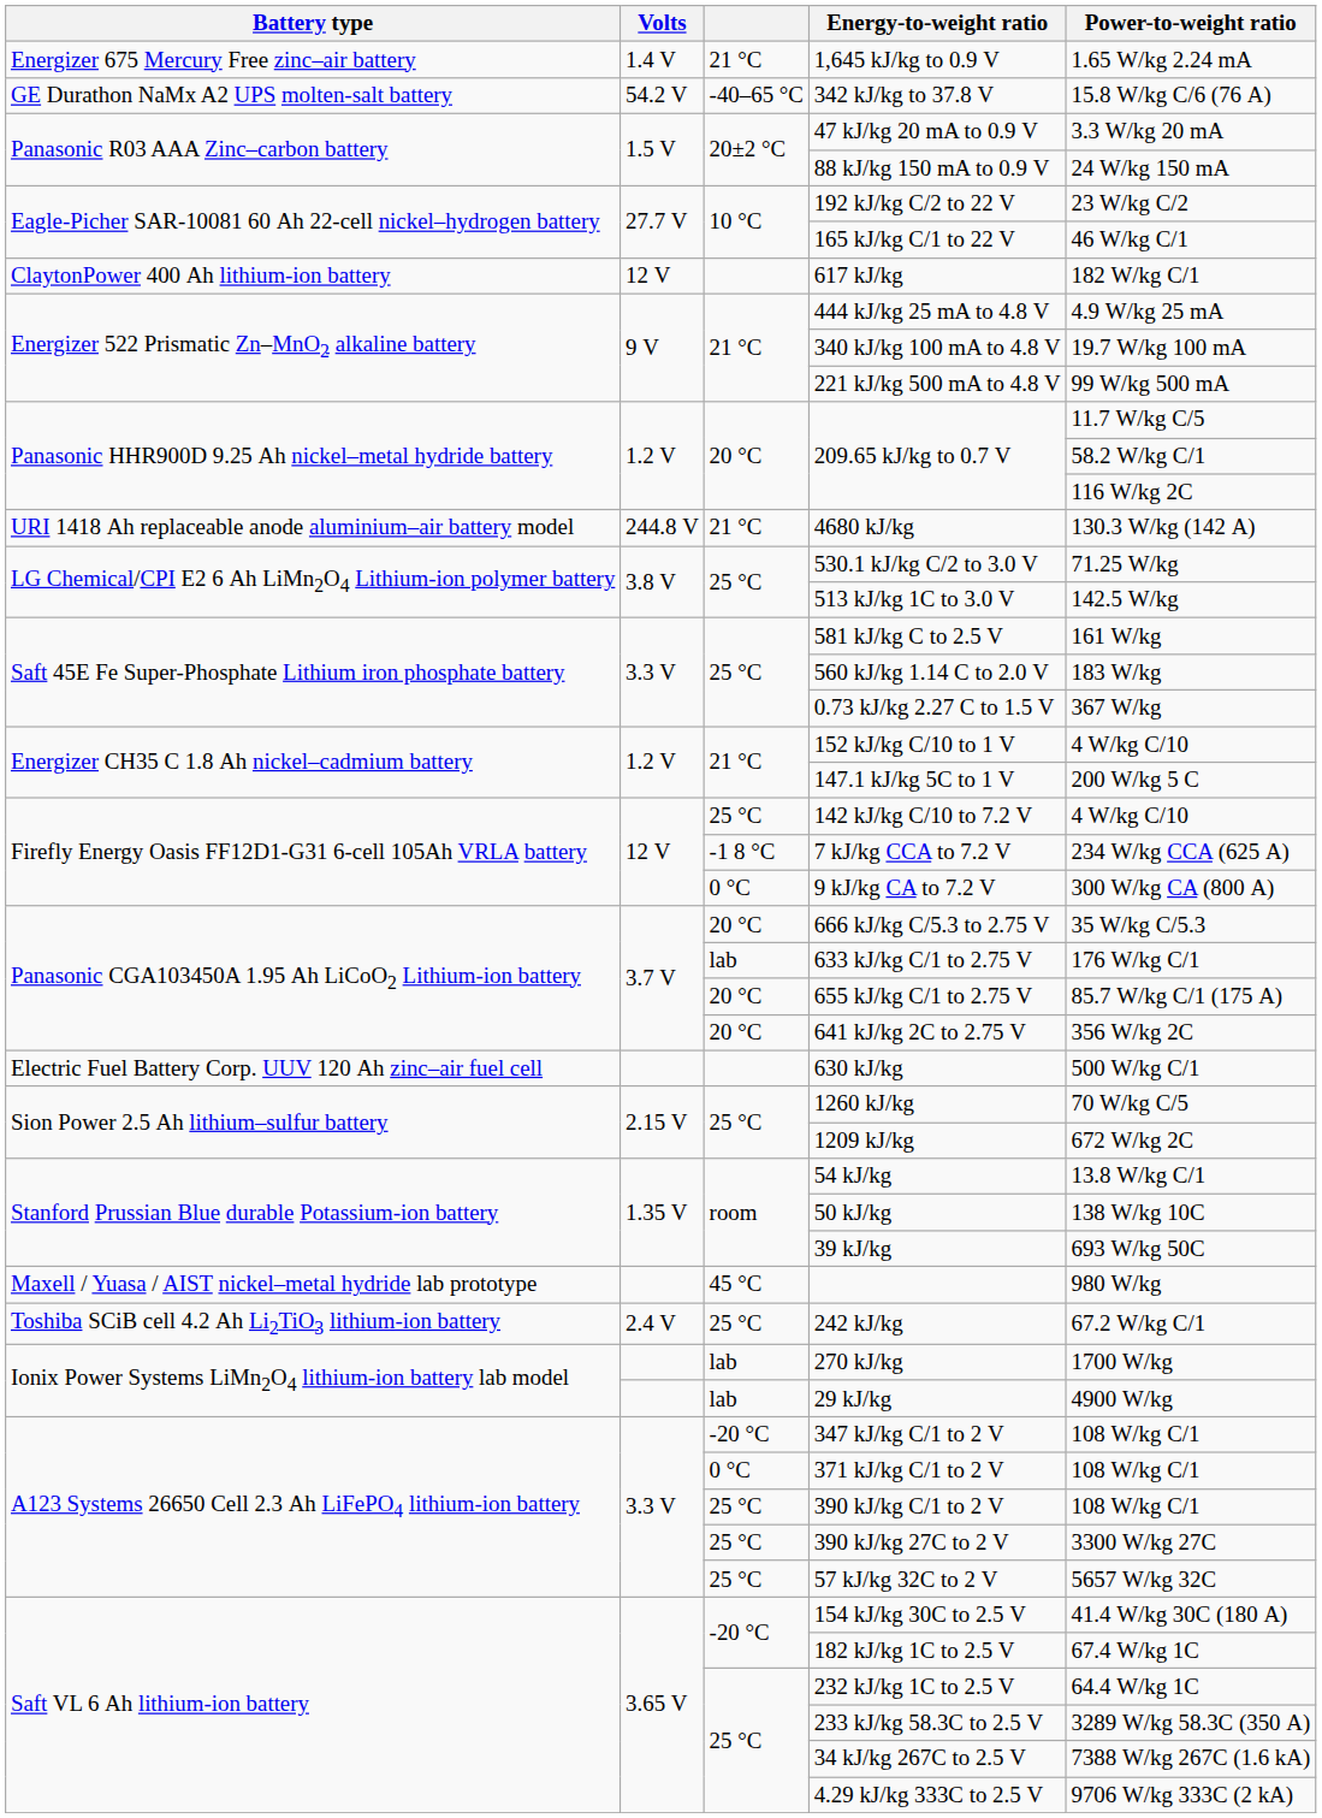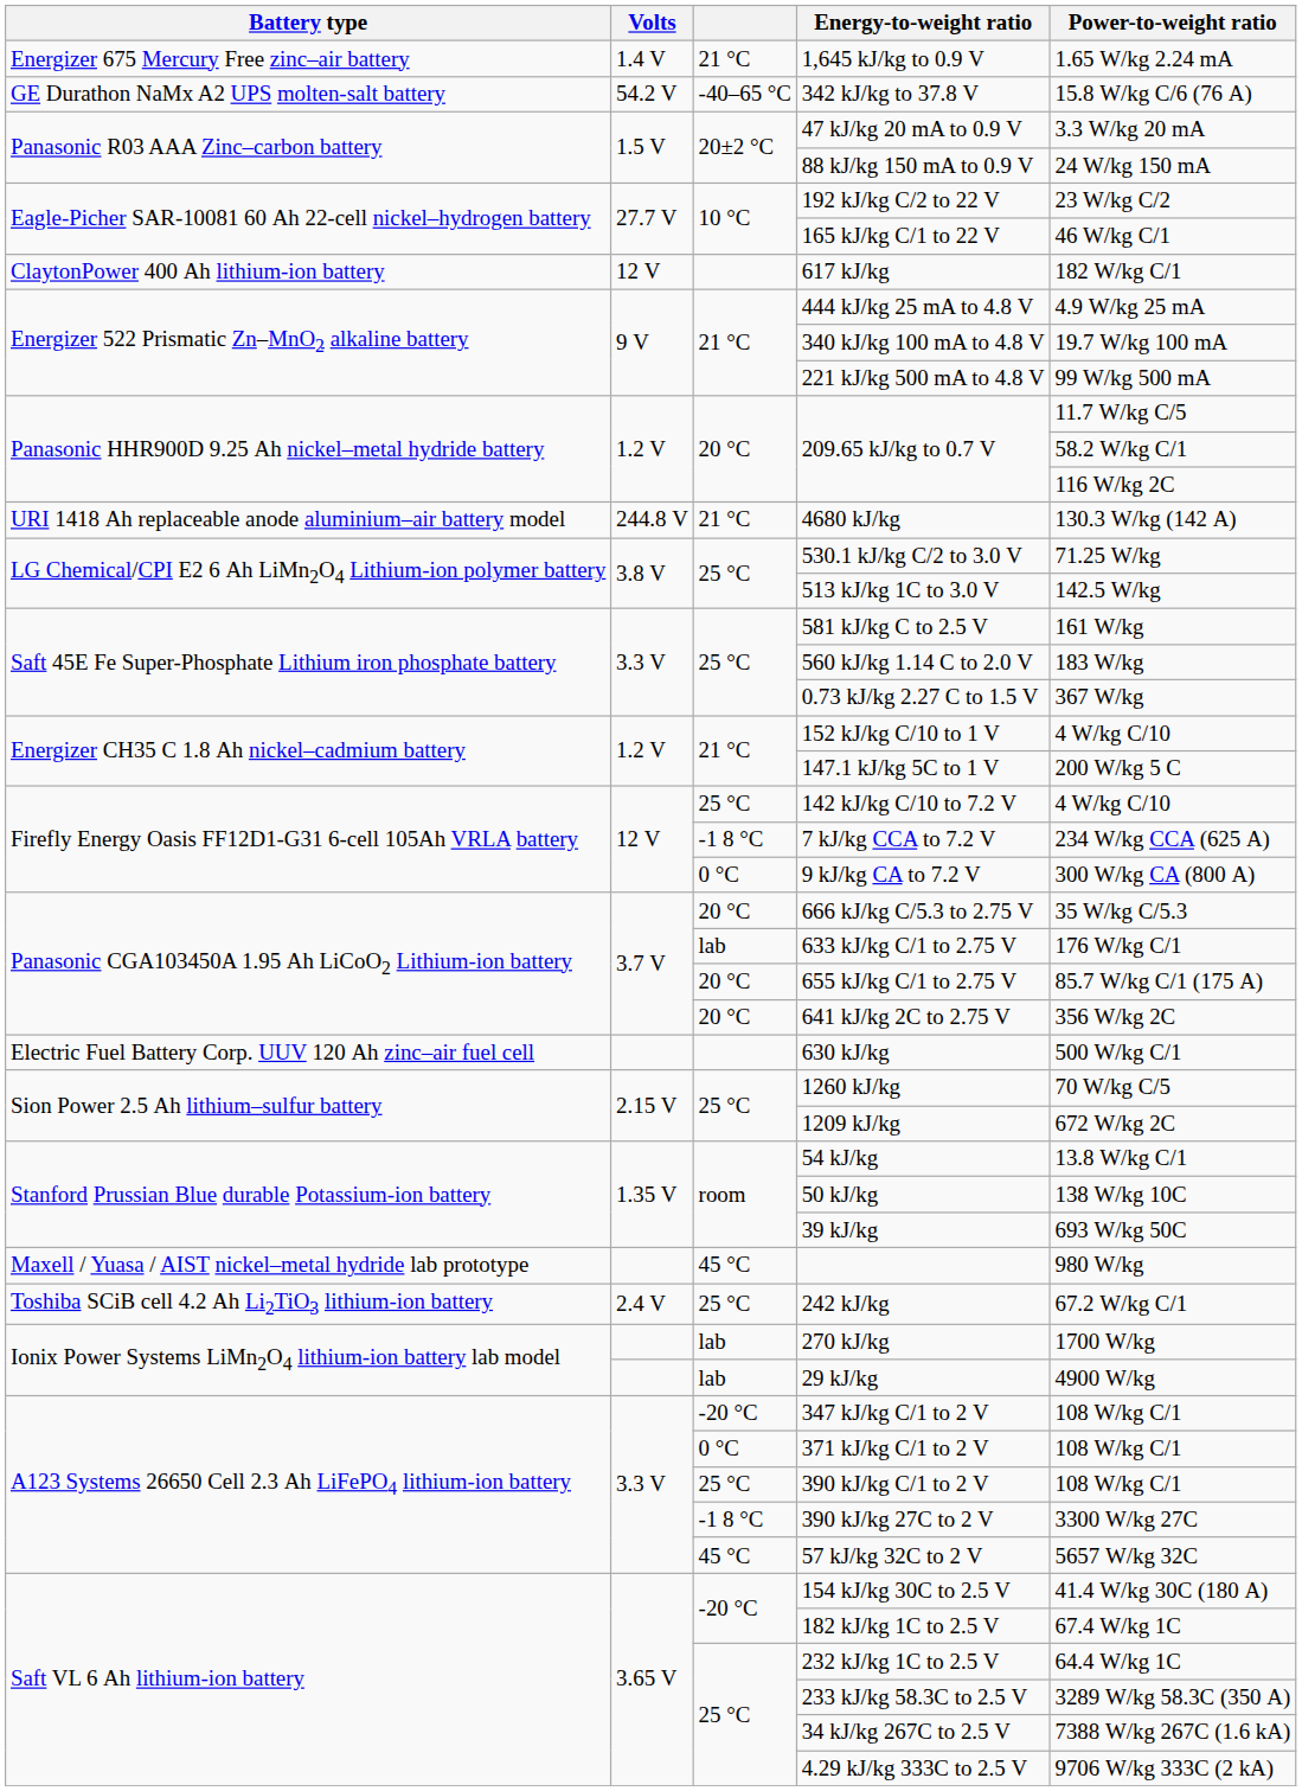 <table class="wikitable sortable mw-collapsible mw-collapsed">
 <tr>
 <th><a href='#'>Battery</a> type</th>
 <th><a href='#'>Volts</a></th>
 <th></th>
 <th data-sort-type="number">Energy-to-weight ratio</th>
 <th data-sort-type="number">Power-to-weight ratio</th>
 </tr>
 <tr>
 <td><a href='#'>Energizer</a> 675 <a href='#'>Mercury</a> Free <a href='#'>zinc–air battery</a></td>
 <td>1.4 V</td>
 <td>21 °C</td>
 <td>1,645 kJ/kg to 0.9 V </td>
 <td>1.65 W/kg 2.24 mA</td>
 </tr>
 <tr>
 <td><a href='#'>GE</a> Durathon NaMx A2 <a href='#'>UPS</a> <a href='#'>molten-salt battery</a></td>
 <td>54.2 V</td>
 <td>-40–65 °C</td>
 <td>342 kJ/kg to 37.8 V</td>
 <td>15.8 W/kg C/6 (76 A) </td>
 </tr>
 <tr>
 <td rowspan="2"><a href='#'>Panasonic</a> R03 AAA <a href='#'>Zinc–carbon battery</a></td>
 <td rowspan="2">1.5 V</td>
 <td rowspan="2">20±2 °C</td>
 <td>47 kJ/kg 20 mA to 0.9 V </td>
 <td>3.3 W/kg 20 mA</td>
 </tr>
 <tr>
 <td>88 kJ/kg 150 mA to 0.9 V </td>
 <td>24 W/kg 150 mA</td>
 </tr>
 <tr>
 <td rowspan="2"><a href='#'>Eagle-Picher</a> SAR-10081 60 Ah 22-cell <a href='#'>nickel–hydrogen battery</a></td>
 <td rowspan="2">27.7 V</td>
 <td rowspan="2">10 °C</td>
 <td>192 kJ/kg C/2 to 22 V </td>
 <td>23 W/kg C/2</td>
 </tr>
 <tr>
 <td>165 kJ/kg C/1 to 22 V </td>
 <td>46 W/kg C/1</td>
 </tr>
 <tr>
 <td><a href='#'>ClaytonPower</a> 400 Ah <a href='#'>lithium-ion battery</a></td>
 <td>12 V</td>
 <td></td>
 <td>617 kJ/kg </td>
 <td>182 W/kg C/1</td>
 </tr>
 <tr>
 <td rowspan="3"><a href='#'>Energizer</a> 522 Prismatic <a href='#'>Zn</a>–<a href='#'>MnO<sub>2</sub></a> <a href='#'>alkaline battery</a></td>
 <td rowspan="3">9 V</td>
 <td rowspan="3">21 °C</td>
 <td>444 kJ/kg 25 mA to 4.8 V</td>
 <td>4.9 W/kg 25 mA</td>
 </tr>
 <tr>
 <td>340 kJ/kg 100 mA to 4.8 V</td>
 <td>19.7 W/kg 100 mA</td>
 </tr>
 <tr>
 <td>221 kJ/kg 500 mA to 4.8 V</td>
 <td>99 W/kg 500 mA</td>
 </tr>
 <tr>
 <td rowspan="3"><a href='#'>Panasonic</a> HHR900D 9.25 Ah <a href='#'>nickel–metal hydride battery</a></td>
 <td rowspan="3">1.2 V</td>
 <td rowspan="3">20 °C</td>
 <td rowspan="3">209.65 kJ/kg to 0.7 V</td>
 <td>11.7 W/kg C/5</td>
 </tr>
 <tr>
 <td>58.2 W/kg C/1</td>
 </tr>
 <tr>
 <td>116 W/kg 2C</td>
 </tr>
 <tr>
 <td><a href='#'>URI</a> 1418 Ah replaceable anode <a href='#'>aluminium–air battery</a> model</td>
 <td>244.8 V</td>
 <td>21 °C</td>
 <td>4680 kJ/kg </td>
 <td>130.3 W/kg (142 A) </td>
 </tr>
 <tr>
 <td rowspan="2"><a href='#'>LG Chemical</a>/<a href='#'>CPI</a> E2 6 Ah LiMn<sub>2</sub>O<sub>4</sub> <a href='#'>Lithium-ion polymer battery</a></td>
 <td rowspan="2">3.8 V</td>
 <td rowspan="2">25 °C</td>
 <td>530.1 kJ/kg C/2 to 3.0 V</td>
 <td>71.25 W/kg</td>
 </tr>
 <tr>
 <td>513 kJ/kg 1C to 3.0 V</td>
 <td>142.5 W/kg</td>
 </tr>
 <tr>
 <td rowspan="3"><a href='#'>Saft</a> 45E Fe Super-Phosphate <a href='#'>Lithium iron phosphate battery</a></td>
 <td rowspan="3">3.3 V</td>
 <td rowspan="3">25 °C</td>
 <td>581 kJ/kg C to 2.5 V</td>
 <td>161 W/kg</td>
 </tr>
 <tr>
 <td>560 kJ/kg 1.14 C to 2.0 V</td>
 <td>183 W/kg</td>
 </tr>
 <tr>
 <td>0.73 kJ/kg 2.27 C to 1.5 V</td>
 <td>367 W/kg</td>
 </tr>
 <tr>
 <td rowspan="2"><a href='#'>Energizer</a> CH35 C 1.8 Ah <a href='#'>nickel–cadmium battery</a></td>
 <td rowspan="2">1.2 V</td>
 <td rowspan="2">21 °C</td>
 <td>152 kJ/kg C/10 to 1 V</td>
 <td>4 W/kg C/10</td>
 </tr>
 <tr>
 <td>147.1 kJ/kg 5C to 1 V</td>
 <td>200 W/kg 5 C</td>
 </tr>
 <tr>
 <td rowspan="3">Firefly Energy Oasis FF12D1-G31 6-cell 105Ah <a href='#'>VRLA</a> <a href='#'>battery</a></td>
 <td rowspan="3">12 V</td>
 <td>25 °C</td>
 <td>142 kJ/kg C/10 to 7.2 V </td>
 <td>4 W/kg C/10</td>
 </tr>
 <tr>
 <td>-1 8 °C</td>
 <td>7 kJ/kg <a href='#'>CCA</a> to 7.2 V </td>
 <td>234 W/kg <a href='#'>CCA</a> (625 A)</td>
 </tr>
 <tr>
 <td>0 °C</td>
 <td>9 kJ/kg <a href='#'>CA</a> to 7.2 V </td>
 <td>300 W/kg <a href='#'>CA</a> (800 A)</td>
 </tr>
 <tr>
 <td rowspan="4"><a href='#'>Panasonic</a> CGA103450A 1.95 Ah LiCoO<sub>2</sub> <a href='#'>Lithium-ion battery</a></td>
 <td rowspan="4">3.7 V</td>
 <td>20 °C </td>
 <td>666 kJ/kg C/5.3 to 2.75 V</td>
 <td>35 W/kg C/5.3</td>
 </tr>
 <tr>
 <td>lab</td>
 <td>633 kJ/kg C/1 to 2.75 V</td>
 <td>176 W/kg C/1</td>
 </tr>
 <tr>
 <td>20 °C </td>
 <td>655 kJ/kg C/1 to 2.75 V</td>
 <td>85.7 W/kg C/1 (175 A)</td>
 </tr>
 <tr>
 <td>20 °C </td>
 <td>641 kJ/kg 2C to 2.75 V</td>
 <td>356 W/kg 2C</td>
 </tr>
 <tr>
 <td>Electric Fuel Battery Corp. <a href='#'>UUV</a> 120 Ah <a href='#'>zinc–air fuel cell</a></td>
 <td></td>
 <td></td>
 <td>630 kJ/kg</td>
 <td>500 W/kg C/1</td>
 </tr>
 <tr>
 <td rowspan=2>Sion Power 2.5 Ah <a href='#'>lithium–sulfur battery</a></td>
 <td rowspan=2>2.15 V</td>
 <td rowspan=2>25 °C</td>
 <td>1260 kJ/kg </td>
 <td>70 W/kg C/5 </td>
 </tr>
 <tr>
 <td>1209 kJ/kg </td>
 <td>672 W/kg 2C </td>
 </tr>
 <tr>
 <td rowspan=3><a href='#'>Stanford</a> <a href='#'>Prussian Blue</a> <a href='#'>durable</a> <a href='#'>Potassium-ion battery</a></td>
 <td rowspan=3>1.35 V</td>
 <td rowspan=3>room</td>
 <td>54 kJ/kg</td>
 <td>13.8 W/kg C/1</td>
 </tr>
 <tr>
 <td>50 kJ/kg </td>
 <td>138 W/kg 10C</td>
 </tr>
 <tr>
 <td>39 kJ/kg </td>
 <td>693 W/kg 50C</td>
 </tr>
 <tr>
 <td><a href='#'>Maxell</a> / <a href='#'>Yuasa</a> / <a href='#'>AIST</a> <a href='#'>nickel–metal hydride</a> lab prototype</td>
 <td></td>
 <td>45 °C</td>
 <td></td>
 <td>980 W/kg</td>
 </tr>
 <tr>
 <td><a href='#'>Toshiba</a> SCiB cell 4.2 Ah <a href='#'>Li<sub>2</sub>TiO<sub>3</sub></a> <a href='#'>lithium-ion battery</a></td>
 <td>2.4 V</td>
 <td>25 °C</td>
 <td>242 kJ/kg </td>
 <td>67.2 W/kg C/1 </td>
 </tr>
 <tr>
 <td rowspan="2">Ionix Power Systems LiMn<sub>2</sub>O<sub>4</sub> <a href='#'>lithium-ion battery</a> lab model</td>
 <td></td>
 <td>lab</td>
 <td>270 kJ/kg </td>
 <td>1700 W/kg</td>
 </tr>
 <tr>
 <td></td>
 <td>lab</td>
 <td>29 kJ/kg </td>
 <td>4900 W/kg</td>
 </tr>
 <tr>
 <td rowspan="5"><a href='#'>A123 Systems</a> 26650 Cell 2.3 Ah <a href='#'>LiFePO<sub>4</sub></a> <a href='#'>lithium-ion battery</a></td>
 <td rowspan="5">3.3 V</td>
 <td>-20 °C</td>
 <td>347 kJ/kg C/1 to 2 V</td>
 <td>108 W/kg C/1</td>
 </tr>
 <tr>
 <td>0 °C</td>
 <td>371 kJ/kg C/1 to 2 V</td>
 <td>108 W/kg C/1</td>
 </tr>
 <tr>
 <td>25 °C</td>
 <td>390 kJ/kg C/1 to 2 V</td>
 <td>108 W/kg C/1</td>
 </tr>
 <tr>
-<td>25 °C</td>
+<td>-1 8 °C</td>
 <td>390 kJ/kg 27C to 2 V</td>
 <td>3300 W/kg 27C</td>
 </tr>
 <tr>
-<td>25 °C</td>
+<td>45 °C</td>
 <td>57 kJ/kg 32C to 2 V</td>
 <td>5657 W/kg 32C</td>
 </tr>
 <tr>
 <td rowspan="6"><a href='#'>Saft</a> VL 6 Ah <a href='#'>lithium-ion battery</a></td>
 <td rowspan="6">3.65 V</td>
 <td rowspan="2">-20 °C</td>
 <td>154 kJ/kg 30C to 2.5 V </td>
 <td>41.4 W/kg 30C (180 A) </td>
 </tr>
 <tr>
 <td>182 kJ/kg 1C to 2.5 V </td>
 <td>67.4 W/kg 1C </td>
 </tr>
 <tr>
 <td rowspan="4">25 °C</td>
 <td>232 kJ/kg 1C to 2.5 V </td>
 <td>64.4 W/kg 1C</td>
 </tr>
 <tr>
 <td>233 kJ/kg 58.3C to 2.5 V </td>
 <td>3289 W/kg 58.3C (350 A) </td>
 </tr>
 <tr>
 <td>34 kJ/kg 267C to 2.5 V </td>
 <td>7388 W/kg 267C (1.6 kA) </td>
 </tr>
 <tr>
 <td>4.29 kJ/kg 333C to 2.5 V </td>
 <td>9706 W/kg 333C (2 kA) </td>
 </tr>
 </table>
